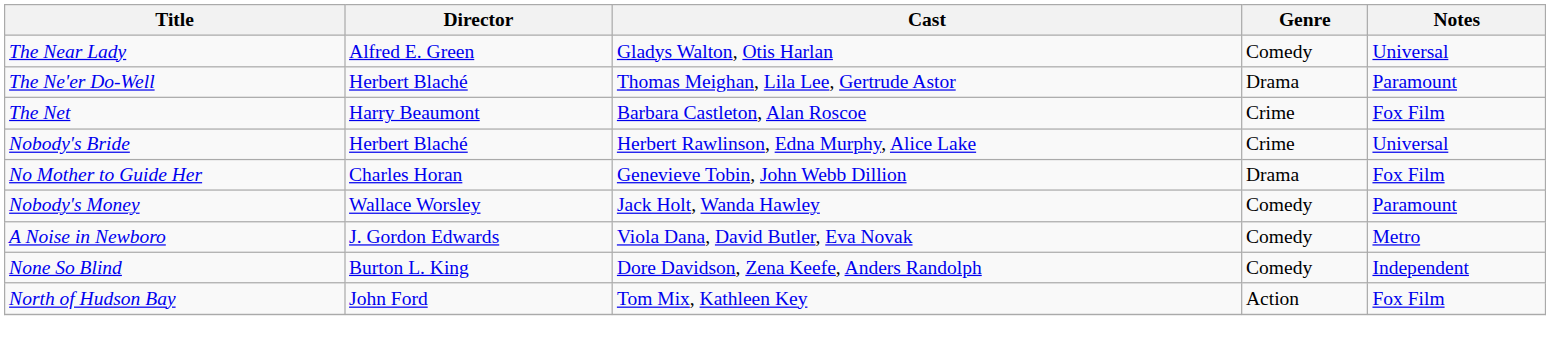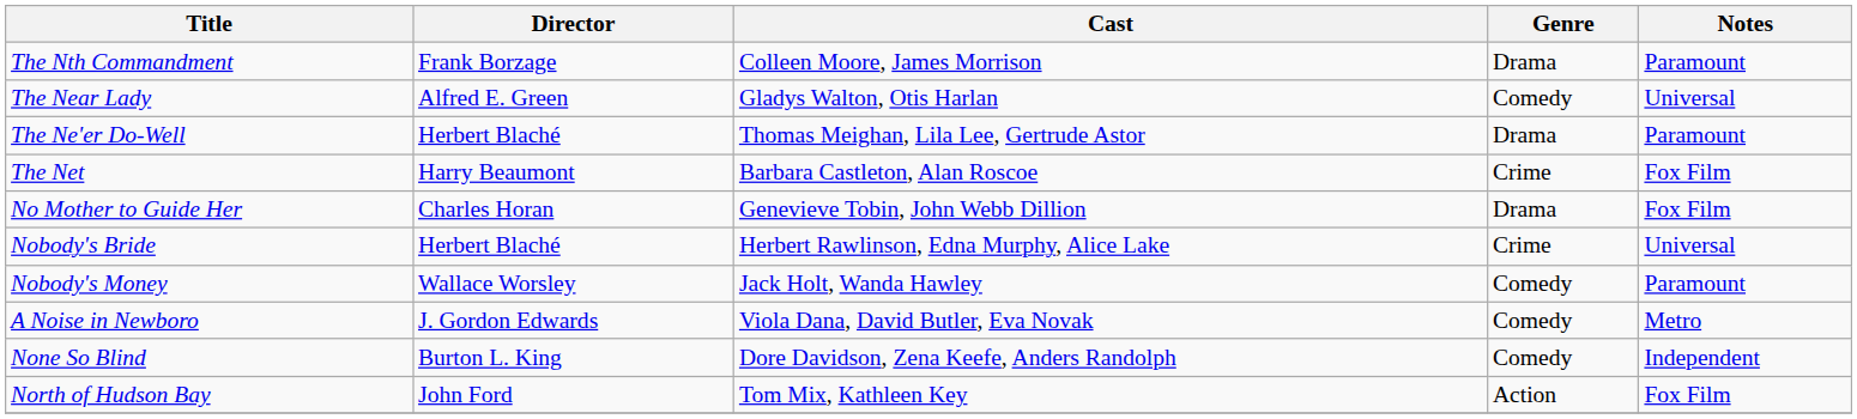 <table class="wikitable" width= "100%">
 <tr>
 <th>Title</th>
 <th>Director</th>
 <th>Cast</th>
 <th>Genre</th>
 <th>Notes</th>
+</tr>
+<tr>
+<td><em><a href='#'>The Nth Commandment</a></em></td>
+<td><a href='#'>Frank Borzage</a></td>
+<td><a href='#'>Colleen Moore</a>, <a href='#'>James Morrison</a></td>
+<td>Drama</td>
+<td><a href='#'>Paramount</a></td>
 </tr>
 <tr>
 <td><em><a href='#'>The Near Lady</a></em></td>
 <td><a href='#'>Alfred E. Green</a></td>
 <td><a href='#'>Gladys Walton</a>, <a href='#'>Otis Harlan</a></td>
 <td>Comedy</td>
 <td><a href='#'>Universal</a></td>
 </tr>
 <tr>
 <td><em><a href='#'>The Ne'er Do-Well</a></em></td>
 <td><a href='#'>Herbert Blaché</a></td>
 <td><a href='#'>Thomas Meighan</a>, <a href='#'>Lila Lee</a>, <a href='#'>Gertrude Astor</a></td>
 <td>Drama</td>
 <td><a href='#'>Paramount</a></td>
 </tr>
 <tr>
 <td><em><a href='#'>The Net</a></em></td>
 <td><a href='#'>Harry Beaumont</a></td>
 <td><a href='#'>Barbara Castleton</a>, <a href='#'>Alan Roscoe</a></td>
 <td>Crime</td>
 <td><a href='#'>Fox Film</a></td>
 </tr>
 <tr>
+<td><em><a href='#'>No Mother to Guide Her</a></em></td>
+<td><a href='#'>Charles Horan</a></td>
+<td><a href='#'>Genevieve Tobin</a>, <a href='#'>John Webb Dillion</a></td>
+<td>Drama</td>
+<td><a href='#'>Fox Film</a></td>
+</tr>
+<tr>
 <td><em><a href='#'>Nobody's Bride</a></em></td>
 <td><a href='#'>Herbert Blaché</a></td>
 <td><a href='#'>Herbert Rawlinson</a>, <a href='#'>Edna Murphy</a>, <a href='#'>Alice Lake</a></td>
 <td>Crime</td>
 <td><a href='#'>Universal</a></td>
-</tr>
-<tr>
-<td><em><a href='#'>No Mother to Guide Her</a></em></td>
-<td><a href='#'>Charles Horan</a></td>
-<td><a href='#'>Genevieve Tobin</a>, <a href='#'>John Webb Dillion</a></td>
-<td>Drama</td>
-<td><a href='#'>Fox Film</a></td>
 </tr>
 <tr>
 <td><em><a href='#'>Nobody's Money</a></em></td>
 <td><a href='#'>Wallace Worsley</a></td>
 <td><a href='#'>Jack Holt</a>, <a href='#'>Wanda Hawley</a></td>
 <td>Comedy</td>
 <td><a href='#'>Paramount</a></td>
 </tr>
 <tr>
 <td><em><a href='#'>A Noise in Newboro</a></em></td>
 <td><a href='#'>J. Gordon Edwards</a></td>
 <td><a href='#'>Viola Dana</a>, <a href='#'>David Butler</a>, <a href='#'>Eva Novak</a></td>
 <td>Comedy</td>
 <td><a href='#'>Metro</a></td>
 </tr>
 <tr>
 <td><em><a href='#'>None So Blind</a></em></td>
 <td><a href='#'>Burton L. King</a></td>
 <td><a href='#'>Dore Davidson</a>, <a href='#'>Zena Keefe</a>, <a href='#'>Anders Randolph</a></td>
 <td>Comedy</td>
 <td><a href='#'>Independent</a></td>
 </tr>
 <tr>
 <td><em><a href='#'>North of Hudson Bay</a></em></td>
 <td><a href='#'>John Ford</a></td>
 <td><a href='#'>Tom Mix</a>, <a href='#'>Kathleen Key</a></td>
 <td>Action</td>
 <td><a href='#'>Fox Film</a></td>
 </tr>
 <tr>
 </tr>
 </table>
